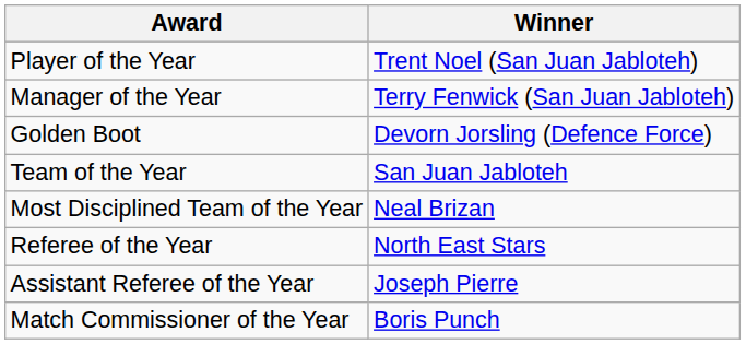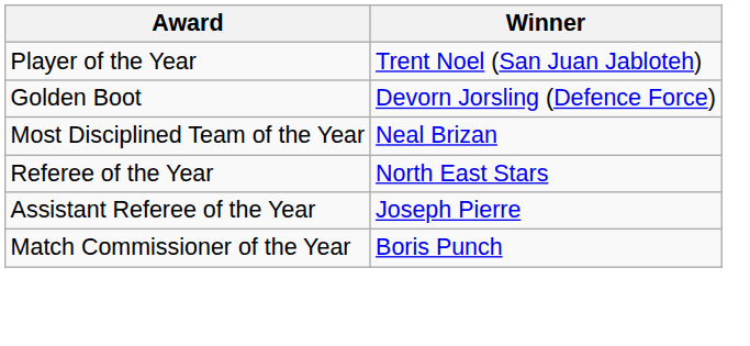 <table class="wikitable">
 <tr>
 <th rowspan="1">Award</th>
 <th rowspan="1">Winner</th>
 </tr>
 <tr>
 <td>Player of the Year</td>
 <td> <a href='#'>Trent Noel</a> (<a href='#'>San Juan Jabloteh</a>)</td>
 </tr>
 <tr>
-<td>Manager of the Year</td>
-<td> <a href='#'>Terry Fenwick</a> (<a href='#'>San Juan Jabloteh</a>)</td>
-</tr>
-<tr>
 <td>Golden Boot</td>
 <td> <a href='#'>Devorn Jorsling</a> (<a href='#'>Defence Force</a>)</td>
-</tr>
-<tr>
-<td>Team of the Year</td>
-<td><a href='#'>San Juan Jabloteh</a></td>
 </tr>
 <tr>
 <td>Most Disciplined Team of the Year</td>
 <td><a href='#'>Neal Brizan</a></td>
 </tr>
 <tr>
 <td>Referee of the Year</td>
 <td><a href='#'>North East Stars</a></td>
 </tr>
 <tr>
 <td>Assistant Referee of the Year</td>
 <td><a href='#'>Joseph Pierre</a></td>
 </tr>
 <tr>
 <td>Match Commissioner of the Year</td>
 <td><a href='#'>Boris Punch</a></td>
 </tr>
 </table>
